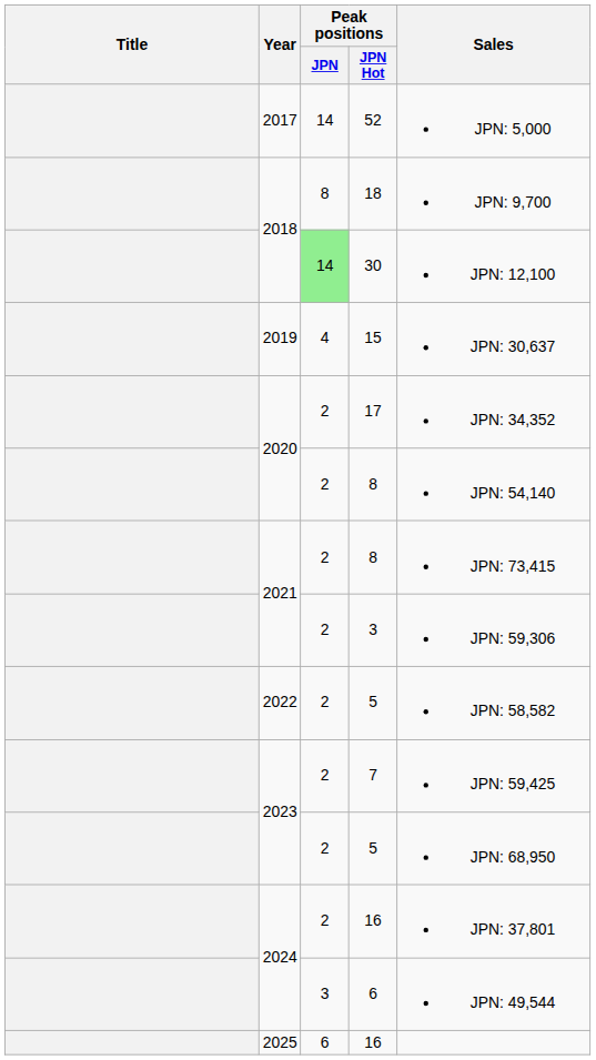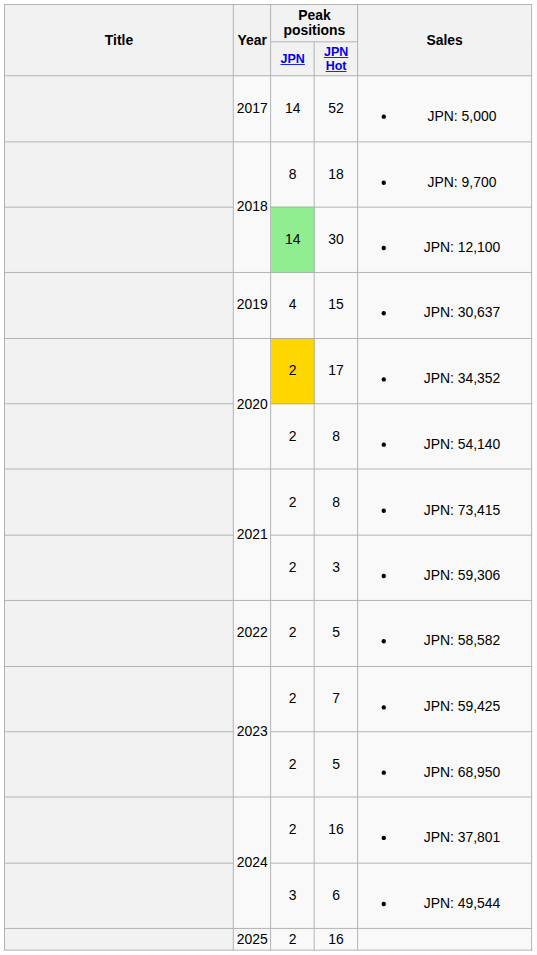 <table class="wikitable plainrowheaders" style="text-align:center" border="1">
 <tr>
 <th scope="col" rowspan="2" style="width:16em;">Title</th>
 <th scope="col" rowspan="2" style="width:2em;">Year</th>
 <th scope="col" colspan="2">Peak positions</th>
 <th scope="col" rowspan="2" style="width:12em;">Sales</th>
 </tr>
 <tr>
 <th scope="col" style="width:3em;font-size:90%;"><a href='#'>JPN</a><br></th>
 <th scope="col" style="width:3em;font-size:90%;"><a href='#'>JPN<br>Hot</a><br></th>
 </tr>
 <tr>
 <th scope="row"></th>
 <td>2017</td>
 <td>14</td>
 <td>52</td>
 <td><br><ul><li>JPN: 5,000</li></ul></td>
 </tr>
 <tr>
 <th scope="row"></th>
 <td rowspan="2">2018</td>
 <td>8</td>
 <td>18</td>
 <td><br><ul><li>JPN: 9,700</li></ul></td>
 </tr>
 <tr>
 <th scope="row"></th>
 <td style="background: lightgreen;">14</td>
 <td>30</td>
 <td><br><ul><li>JPN: 12,100</li></ul></td>
 </tr>
 <tr>
 <th scope="row"></th>
 <td>2019</td>
 <td>4</td>
 <td>15</td>
 <td><br><ul><li>JPN: 30,637</li></ul></td>
 </tr>
 <tr>
 <th scope="row"></th>
 <td rowspan="2">2020</td>
-<td>2</td>
+<td style="background: gold;">2</td>
 <td>17</td>
 <td><br><ul><li>JPN: 34,352</li></ul></td>
 </tr>
 <tr>
 <th scope="row"></th>
 <td>2</td>
 <td>8</td>
 <td><br><ul><li>JPN: 54,140</li></ul></td>
 </tr>
 <tr>
 <th scope="row"></th>
 <td rowspan="2">2021</td>
 <td>2</td>
 <td>8</td>
 <td><br><ul><li>JPN: 73,415</li></ul></td>
 </tr>
 <tr>
 <th scope="row"></th>
 <td>2</td>
 <td>3</td>
 <td><br><ul><li>JPN: 59,306</li></ul></td>
 </tr>
 <tr>
 <th scope="row"></th>
 <td>2022</td>
 <td>2</td>
 <td>5</td>
 <td><br><ul><li>JPN: 58,582</li></ul></td>
 </tr>
 <tr>
 <th scope="row"></th>
 <td rowspan="2">2023</td>
 <td>2</td>
 <td>7</td>
 <td><br><ul><li>JPN: 59,425</li></ul></td>
 </tr>
 <tr>
 <th scope="row"></th>
 <td>2</td>
 <td>5</td>
 <td><br><ul><li>JPN: 68,950</li></ul></td>
 </tr>
 <tr>
 <th scope="row"></th>
 <td rowspan="2">2024</td>
 <td>2</td>
 <td>16</td>
 <td><br><ul><li>JPN: 37,801</li></ul></td>
 </tr>
 <tr>
 <th scope="row"></th>
 <td>3</td>
 <td>6</td>
 <td><br><ul><li>JPN: 49,544</li></ul></td>
 </tr>
 <tr>
 <th scope="row"></th>
 <td>2025</td>
-<td>6</td>
+<td>2</td>
 <td>16</td>
 <td></td>
 </tr>
 </table>
